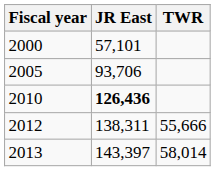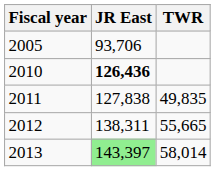 <table class="wikitable">
 <tr>
 <th>Fiscal year</th>
 <th>JR East</th>
 <th>TWR</th>
-</tr>
-<tr>
-<td>2000</td>
-<td>57,101</td>
-<td></td>
 </tr>
 <tr>
 <td>2005</td>
 <td>93,706</td>
 <td></td>
 </tr>
 <tr>
 <td>2010</td>
 <td><strong>126,436</strong></td>
 <td></td>
 </tr>
 <tr>
+<td>2011</td>
+<td>127,838</td>
+<td>49,835</td>
+</tr>
+<tr>
 <td>2012</td>
 <td>138,311</td>
-<td>55,666</td>
+<td>55,665</td>
 </tr>
 <tr>
 <td>2013</td>
-<td>143,397</td>
+<td style="background: lightgreen;">143,397</td>
 <td>58,014</td>
 </tr>
 </table>
